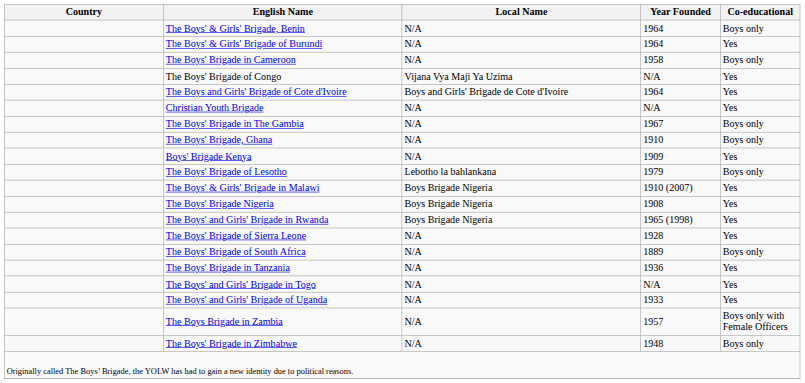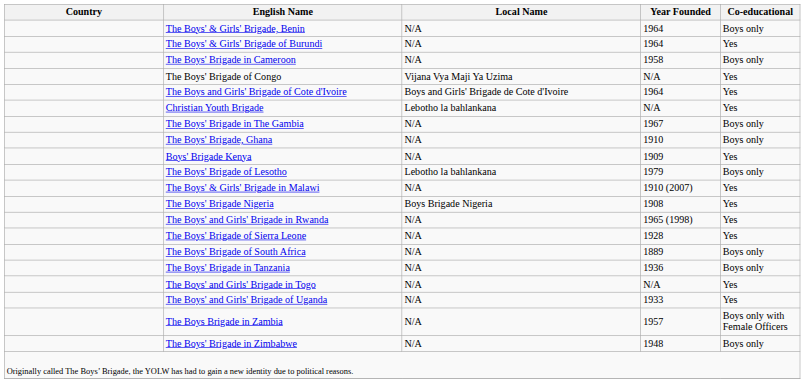 <table class="wikitable sortable collapsible" width="100%">
 <tr>
 <th scope="col" class="unsortable" width="20%">Country</th>
 <th scope="col" width="30%" class="unsortable">English Name</th>
 <th scope="col" width="30%" class="unsortable">Local Name</th>
 <th scope="col" width="10%">Year Founded</th>
 <th scope="col" width="10%" class="unsortable">Co-educational</th>
 </tr>
 <tr>
 <td></td>
 <td><a href='#'>The Boys' & Girls' Brigade, Benin</a></td>
 <td>N/A</td>
 <td>1964</td>
 <td>Boys only</td>
 </tr>
 <tr>
 <td></td>
 <td><a href='#'>The Boys' & Girls' Brigade of Burundi</a></td>
 <td>N/A</td>
 <td>1964</td>
 <td>Yes</td>
 </tr>
 <tr>
 <td></td>
 <td><a href='#'>The Boys' Brigade in Cameroon</a></td>
 <td>N/A</td>
 <td>1958</td>
 <td>Boys only</td>
 </tr>
 <tr>
 <td> </td>
 <td>The Boys' Brigade of Congo</td>
 <td>Vijana Vya Maji Ya Uzima</td>
 <td>N/A</td>
 <td>Yes</td>
 </tr>
 <tr>
 <td></td>
 <td><a href='#'>The Boys and Girls' Brigade of Cote d'Ivoire</a></td>
 <td>Boys and Girls' Brigade de Cote d'Ivoire</td>
 <td>1964</td>
 <td>Yes</td>
 </tr>
 <tr>
 <td></td>
 <td><a href='#'>Christian Youth Brigade</a></td>
-<td>N/A</td>
+<td>Lebotho la bahlankana</td>
 <td>N/A</td>
 <td>Yes</td>
 </tr>
 <tr>
 <td></td>
 <td><a href='#'>The Boys' Brigade in The Gambia</a></td>
 <td>N/A</td>
 <td>1967</td>
 <td>Boys only</td>
 </tr>
 <tr>
 <td></td>
 <td><a href='#'>The Boys' Brigade, Ghana</a></td>
 <td>N/A</td>
 <td>1910</td>
 <td>Boys only</td>
 </tr>
 <tr>
 <td></td>
 <td><a href='#'>Boys' Brigade Kenya</a></td>
 <td>N/A</td>
 <td>1909</td>
 <td>Yes</td>
 </tr>
 <tr>
 <td></td>
 <td><a href='#'>The Boys' Brigade of Lesotho</a></td>
 <td>Lebotho la bahlankana</td>
 <td>1979</td>
 <td>Boys only</td>
 </tr>
 <tr>
 <td></td>
 <td><a href='#'>The Boys' & Girls' Brigade in Malawi</a></td>
-<td>Boys Brigade Nigeria</td>
+<td>N/A</td>
 <td>1910 (2007)</td>
 <td>Yes</td>
 </tr>
 <tr>
 <td></td>
 <td><a href='#'>The Boys' Brigade Nigeria</a></td>
 <td>Boys Brigade Nigeria</td>
 <td>1908</td>
 <td>Yes</td>
 </tr>
 <tr>
 <td></td>
 <td><a href='#'>The Boys' and Girls' Brigade in Rwanda</a></td>
-<td>Boys Brigade Nigeria</td>
+<td>N/A</td>
 <td>1965 (1998)</td>
 <td>Yes</td>
 </tr>
 <tr>
 <td></td>
 <td><a href='#'>The Boys' Brigade of Sierra Leone</a></td>
 <td>N/A</td>
 <td>1928</td>
 <td>Yes</td>
 </tr>
 <tr>
 <td></td>
 <td><a href='#'>The Boys' Brigade of South Africa</a></td>
 <td>N/A</td>
 <td>1889</td>
 <td>Boys only</td>
 </tr>
 <tr>
 <td></td>
 <td><a href='#'>The Boys' Brigade in Tanzania</a></td>
 <td>N/A</td>
 <td>1936</td>
-<td>Yes</td>
+<td>Boys only</td>
 </tr>
 <tr>
 <td></td>
 <td><a href='#'>The Boys' and Girls' Brigade in Togo</a></td>
 <td>N/A</td>
 <td>N/A</td>
 <td>Yes</td>
 </tr>
 <tr>
 <td></td>
 <td><a href='#'>The Boys' and Girls' Brigade of Uganda</a></td>
 <td>N/A</td>
 <td>1933</td>
 <td>Yes</td>
 </tr>
 <tr>
 <td></td>
 <td><a href='#'>The Boys Brigade in Zambia</a></td>
 <td>N/A</td>
 <td>1957</td>
 <td>Boys only with Female Officers</td>
 </tr>
 <tr>
 <td></td>
 <td><a href='#'>The Boys' Brigade in Zimbabwe</a></td>
 <td>N/A</td>
 <td>1948</td>
 <td>Boys only</td>
 </tr>
 <tr>
 <td colspan="6"><br> <small>Originally called The Boys’ Brigade, the YOLW has had to gain a new identity due to political reasons.</small></td>
 </tr>
 <tr>
 </tr>
 </table>
